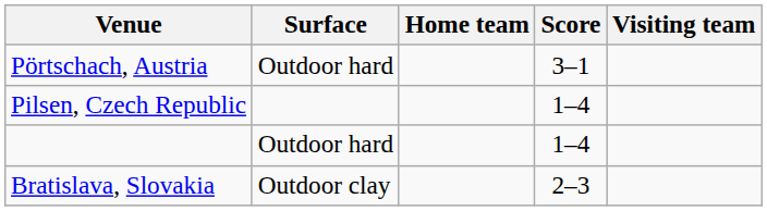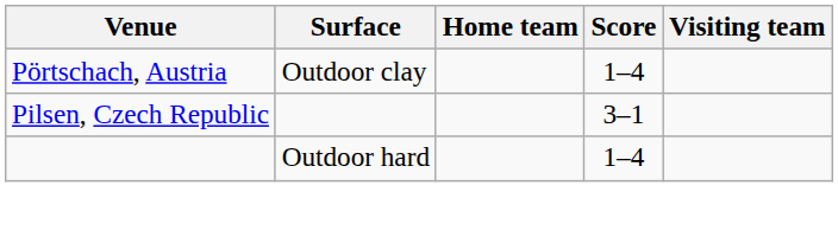 <table class=wikitable style="border:1px solid #AAAAAA;">
 <tr>
 <th>Venue</th>
 <th>Surface</th>
 <th>Home team</th>
 <th>Score</th>
 <th>Visiting team</th>
 </tr>
 <tr>
 <td><a href='#'>Pörtschach</a>, <a href='#'>Austria</a></td>
-<td>Outdoor hard</td>
+<td>Outdoor clay</td>
 <td></td>
-<td align="center">3–1</td>
+<td align="center">1–4</td>
 <td><strong></strong></td>
 </tr>
 <tr>
 <td><a href='#'>Pilsen</a>, <a href='#'>Czech Republic</a></td>
 <td></td>
 <td></td>
-<td align="center">1–4</td>
+<td align="center">3–1</td>
 <td></td>
 </tr>
 <tr>
 <td></td>
 <td>Outdoor hard</td>
 <td></td>
 <td align="center">1–4</td>
 <td><strong></strong></td>
 </tr>
-<tr>
-<td><a href='#'>Bratislava</a>, <a href='#'>Slovakia</a></td>
-<td>Outdoor clay</td>
-<td></td>
-<td align="center">2–3</td>
-<td></td>
-</tr>
 </table>
